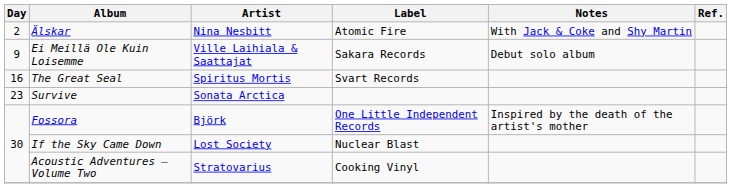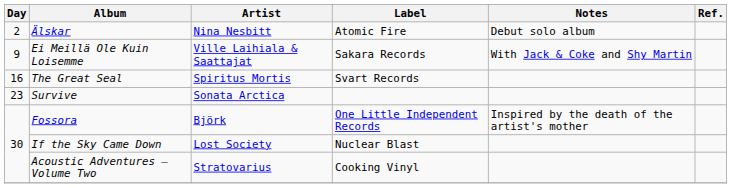 <table class="wikitable">
 <tr>
 <th>Day</th>
 <th>Album</th>
 <th>Artist</th>
 <th>Label</th>
 <th>Notes</th>
 <th>Ref.</th>
 </tr>
 <tr>
 <td rowspan="1" style="text-align:center;">2</td>
 <td><em><a href='#'>Älskar</a></em></td>
 <td><a href='#'>Nina Nesbitt</a></td>
 <td>Atomic Fire</td>
-<td>With <a href='#'>Jack & Coke</a> and <a href='#'>Shy Martin</a></td>
+<td>Debut solo album</td>
 <td></td>
 </tr>
 <tr>
 <td rowspan="1" style="text-align:center;">9</td>
 <td><em>Ei Meillä Ole Kuin Loisemme</em></td>
 <td><a href='#'>Ville Laihiala & Saattajat</a></td>
 <td>Sakara Records</td>
-<td>Debut solo album</td>
+<td>With <a href='#'>Jack & Coke</a> and <a href='#'>Shy Martin</a></td>
 <td></td>
 </tr>
 <tr>
 <td rowspan="1" style="text-align:center;">16</td>
 <td><em>The Great Seal</em></td>
 <td><a href='#'>Spiritus Mortis</a></td>
 <td>Svart Records</td>
 <td></td>
 <td></td>
 </tr>
 <tr>
 <td rowspan="1" style="text-align:center;">23</td>
 <td><em>Survive</em></td>
 <td><a href='#'>Sonata Arctica</a></td>
 <td></td>
 <td></td>
 <td></td>
 </tr>
 <tr>
 <td rowspan="3" style="text-align:center;">30</td>
 <td><em><a href='#'>Fossora</a></em></td>
 <td><a href='#'>Björk</a></td>
 <td><a href='#'>One Little Independent Records</a></td>
 <td>Inspired by the death of the artist's mother</td>
 <td></td>
 </tr>
 <tr>
 <td><em>If the Sky Came Down</em></td>
 <td><a href='#'>Lost Society</a></td>
 <td>Nuclear Blast</td>
 <td></td>
 <td></td>
 </tr>
 <tr>
 <td><em>Acoustic Adventures – Volume Two</em></td>
 <td><a href='#'>Stratovarius</a></td>
 <td>Cooking Vinyl</td>
 <td></td>
 <td></td>
 </tr>
 <tr>
 </tr>
 </table>
